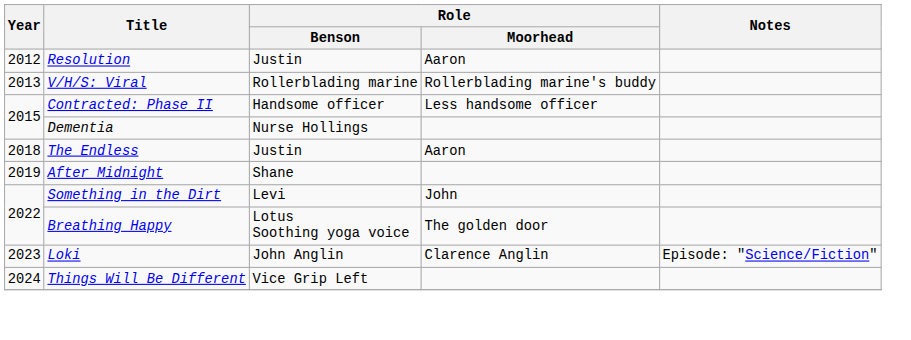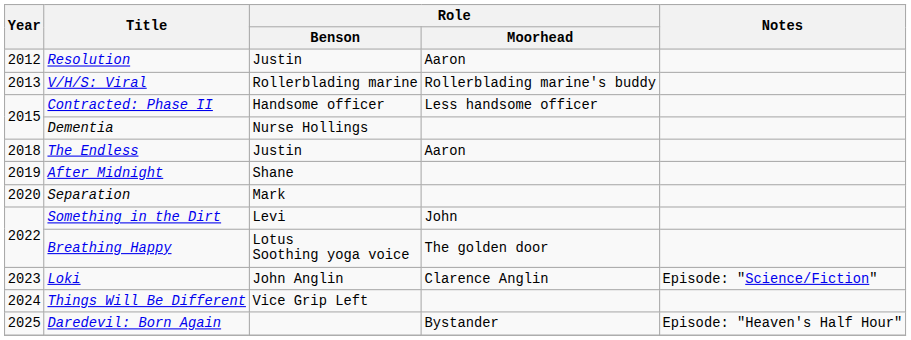 <table class="wikitable">
 <tr>
 <th rowspan=2>Year</th>
 <th rowspan=2>Title</th>
 <th colspan=2>Role</th>
 <th rowspan=2>Notes</th>
 </tr>
 <tr>
 <th>Benson</th>
 <th>Moorhead</th>
 </tr>
 <tr>
 <td>2012</td>
 <td><em><a href='#'>Resolution</a></em></td>
 <td>Justin</td>
 <td>Aaron</td>
 <td></td>
 </tr>
 <tr>
 <td>2013</td>
 <td><em><a href='#'>V/H/S: Viral</a></em></td>
 <td>Rollerblading marine</td>
 <td>Rollerblading marine's buddy</td>
 <td></td>
 </tr>
 <tr>
 <td rowspan=2>2015</td>
 <td><em><a href='#'>Contracted: Phase II</a></em></td>
 <td>Handsome officer</td>
 <td>Less handsome officer</td>
 <td></td>
 </tr>
 <tr>
 <td><em>Dementia</em></td>
 <td>Nurse Hollings</td>
 <td></td>
 <td></td>
 </tr>
 <tr>
 <td>2018</td>
 <td><em><a href='#'>The Endless</a></em></td>
 <td>Justin</td>
 <td>Aaron</td>
 <td></td>
 </tr>
 <tr>
 <td>2019</td>
 <td><em><a href='#'>After Midnight</a></em></td>
 <td>Shane</td>
 <td></td>
 <td></td>
 </tr>
 <tr>
+<td>2020</td>
+<td><em>Separation</em></td>
+<td>Mark</td>
+<td></td>
+<td></td>
+</tr>
+<tr>
 <td rowspan=2>2022</td>
 <td><em><a href='#'>Something in the Dirt</a></em></td>
 <td>Levi</td>
 <td>John</td>
 <td></td>
 </tr>
 <tr>
 <td><em><a href='#'>Breathing Happy</a></em></td>
 <td>Lotus<br>Soothing yoga voice</td>
 <td>The golden door</td>
 <td></td>
 </tr>
 <tr>
 <td>2023</td>
 <td><em><a href='#'>Loki</a></em></td>
 <td>John Anglin</td>
 <td>Clarence Anglin</td>
 <td>Episode: "<a href='#'>Science/Fiction</a>"</td>
 </tr>
 <tr>
 <td>2024</td>
 <td><em><a href='#'>Things Will Be Different</a></em></td>
 <td>Vice Grip Left</td>
 <td></td>
 <td></td>
 </tr>
 <tr>
+<td>2025</td>
+<td><em><a href='#'>Daredevil: Born Again</a></em></td>
+<td></td>
+<td>Bystander</td>
+<td>Episode: "Heaven's Half Hour"</td>
+</tr>
+<tr>
 </tr>
 </table>
